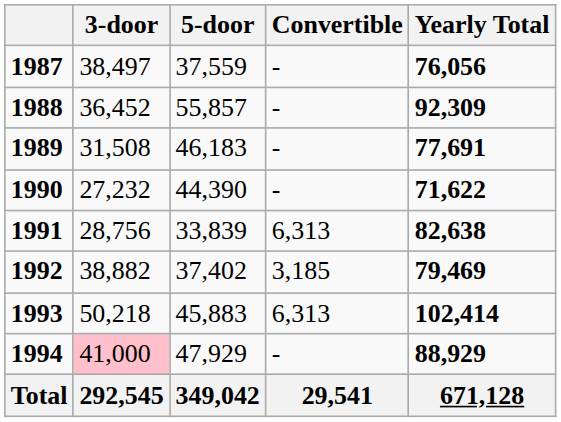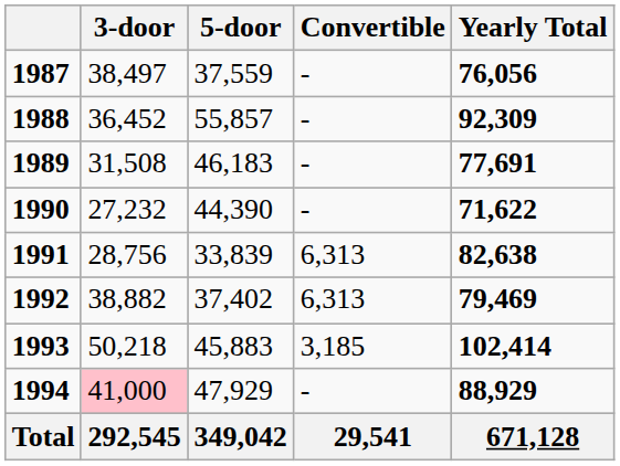 <table class="wikitable">
 <tr>
 <th></th>
 <th>3-door</th>
 <th>5-door</th>
 <th>Convertible</th>
 <th>Yearly Total</th>
 </tr>
 <tr>
 <td><strong>1987</strong></td>
 <td>38,497</td>
 <td>37,559</td>
 <td>-</td>
 <td><strong>76,056</strong></td>
 </tr>
 <tr>
 <td><strong>1988</strong></td>
 <td>36,452</td>
 <td>55,857</td>
 <td>-</td>
 <td><strong>92,309</strong></td>
 </tr>
 <tr>
 <td><strong>1989</strong></td>
 <td>31,508</td>
 <td>46,183</td>
 <td>-</td>
 <td><strong>77,691</strong></td>
 </tr>
 <tr>
 <td><strong>1990</strong></td>
 <td>27,232</td>
 <td>44,390</td>
 <td>-</td>
 <td><strong>71,622</strong></td>
 </tr>
 <tr>
 <td><strong>1991</strong></td>
 <td>28,756</td>
 <td>33,839</td>
 <td>6,313</td>
 <td><strong>82,638</strong></td>
 </tr>
 <tr>
 <td><strong>1992</strong></td>
 <td>38,882</td>
 <td>37,402</td>
-<td>3,185</td>
+<td>6,313</td>
 <td><strong>79,469</strong></td>
 </tr>
 <tr>
 <td><strong>1993</strong></td>
 <td>50,218</td>
 <td>45,883</td>
-<td>6,313</td>
+<td>3,185</td>
 <td><strong>102,414</strong></td>
 </tr>
 <tr>
 <td><strong>1994</strong></td>
 <td style="background: pink;">41,000</td>
 <td>47,929</td>
 <td>-</td>
 <td><strong>88,929</strong></td>
 </tr>
 <tr>
 <th>Total</th>
 <th>292,545</th>
 <th>349,042</th>
 <th>29,541</th>
 <th><u>671,128</u></th>
 </tr>
 </table>
